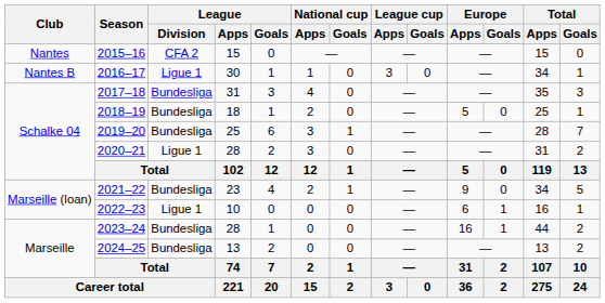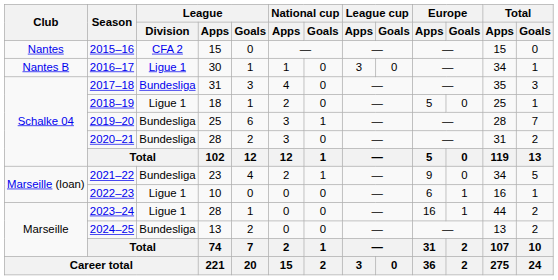 <table class="wikitable" style="text-align: center">
 <tr>
 <th rowspan="2">Club</th>
 <th rowspan="2">Season</th>
 <th colspan="3">League</th>
 <th colspan="2">National cup</th>
 <th colspan="2">League cup</th>
 <th colspan="2">Europe</th>
 <th colspan="2">Total</th>
 </tr>
 <tr>
 <th>Division</th>
 <th>Apps</th>
 <th>Goals</th>
 <th>Apps</th>
 <th>Goals</th>
 <th>Apps</th>
 <th>Goals</th>
 <th>Apps</th>
 <th>Goals</th>
 <th>Apps</th>
 <th>Goals</th>
 </tr>
 <tr>
 <td><a href='#'>Nantes</a></td>
 <td><a href='#'>2015–16</a></td>
 <td><a href='#'>CFA 2</a></td>
 <td>15</td>
 <td>0</td>
 <td colspan="2">—</td>
 <td colspan="2">—</td>
 <td colspan="2">—</td>
 <td>15</td>
 <td>0</td>
 </tr>
 <tr>
 <td><a href='#'>Nantes B</a></td>
 <td><a href='#'>2016–17</a></td>
 <td><a href='#'>Ligue 1</a></td>
 <td>30</td>
 <td>1</td>
 <td>1</td>
 <td>0</td>
 <td>3</td>
 <td>0</td>
 <td colspan=2>—</td>
 <td>34</td>
 <td>1</td>
 </tr>
 <tr>
 <td rowspan="5"><a href='#'>Schalke 04</a></td>
 <td><a href='#'>2017–18</a></td>
 <td><a href='#'>Bundesliga</a></td>
 <td>31</td>
 <td>3</td>
 <td>4</td>
 <td>0</td>
 <td colspan=2>—</td>
 <td colspan=2>—</td>
 <td>35</td>
 <td>3</td>
 </tr>
 <tr>
 <td><a href='#'>2018–19</a></td>
-<td>Bundesliga</td>
+<td>Ligue 1</td>
 <td>18</td>
 <td>1</td>
 <td>2</td>
 <td>0</td>
 <td colspan=2>—</td>
 <td>5</td>
 <td>0</td>
 <td>25</td>
 <td>1</td>
 </tr>
 <tr>
 <td><a href='#'>2019–20</a></td>
 <td>Bundesliga</td>
 <td>25</td>
 <td>6</td>
 <td>3</td>
 <td>1</td>
 <td colspan=2>—</td>
 <td colspan=2>—</td>
 <td>28</td>
 <td>7</td>
 </tr>
 <tr>
 <td><a href='#'>2020–21</a></td>
-<td>Ligue 1</td>
+<td>Bundesliga</td>
 <td>28</td>
 <td>2</td>
 <td>3</td>
 <td>0</td>
 <td colspan=2>—</td>
 <td colspan=2>—</td>
 <td>31</td>
 <td>2</td>
 </tr>
 <tr>
 <th colspan="2">Total</th>
 <th>102</th>
 <th>12</th>
 <th>12</th>
 <th>1</th>
 <th colspan=2>—</th>
 <th>5</th>
 <th>0</th>
 <th>119</th>
 <th>13</th>
 </tr>
 <tr>
 <td rowspan="2"><a href='#'>Marseille</a> (loan)</td>
 <td><a href='#'>2021–22</a></td>
 <td>Bundesliga</td>
 <td>23</td>
 <td>4</td>
 <td>2</td>
 <td>1</td>
 <td colspan=2>—</td>
 <td>9</td>
 <td>0</td>
 <td>34</td>
 <td>5</td>
 </tr>
 <tr>
 <td><a href='#'>2022–23</a></td>
 <td>Ligue 1</td>
 <td>10</td>
 <td>0</td>
 <td>0</td>
 <td>0</td>
 <td colspan=2>—</td>
 <td>6</td>
 <td>1</td>
 <td>16</td>
 <td>1</td>
 </tr>
 <tr>
 <td rowspan="3">Marseille</td>
 <td><a href='#'>2023–24</a></td>
-<td>Bundesliga</td>
+<td>Ligue 1</td>
 <td>28</td>
 <td>1</td>
 <td>0</td>
 <td>0</td>
 <td colspan="2">—</td>
 <td>16</td>
 <td>1</td>
 <td>44</td>
 <td>2</td>
 </tr>
 <tr>
 <td><a href='#'>2024–25</a></td>
 <td>Bundesliga</td>
 <td>13</td>
 <td>2</td>
 <td>0</td>
 <td>0</td>
 <td colspan="2">—</td>
 <td colspan="2">—</td>
 <td>13</td>
 <td>2</td>
 </tr>
 <tr>
 <th colspan="2">Total</th>
 <th>74</th>
 <th>7</th>
 <th>2</th>
 <th>1</th>
 <th colspan="2">—</th>
 <th>31</th>
 <th>2</th>
 <th>107</th>
 <th>10</th>
 </tr>
 <tr>
 <th colspan="3">Career total</th>
 <th>221</th>
 <th>20</th>
 <th>15</th>
 <th>2</th>
 <th>3</th>
 <th>0</th>
 <th>36</th>
 <th>2</th>
 <th>275</th>
 <th>24</th>
 </tr>
 </table>
